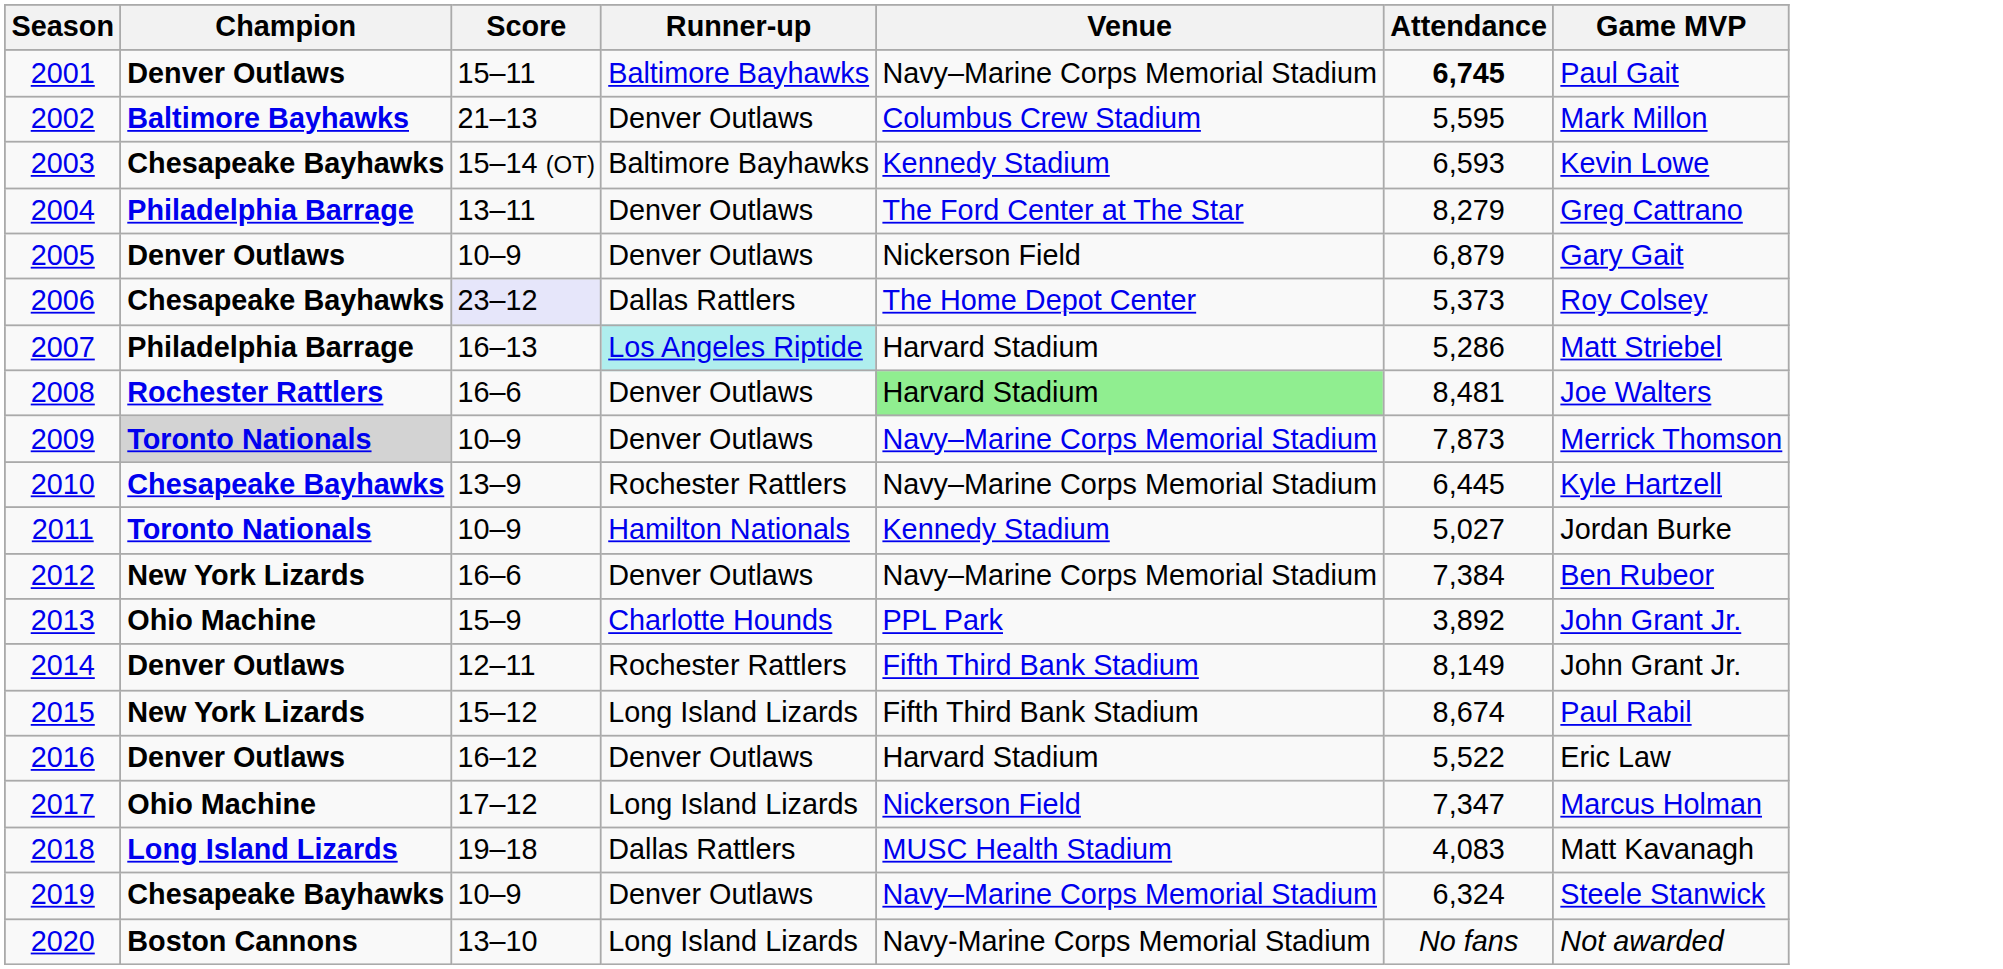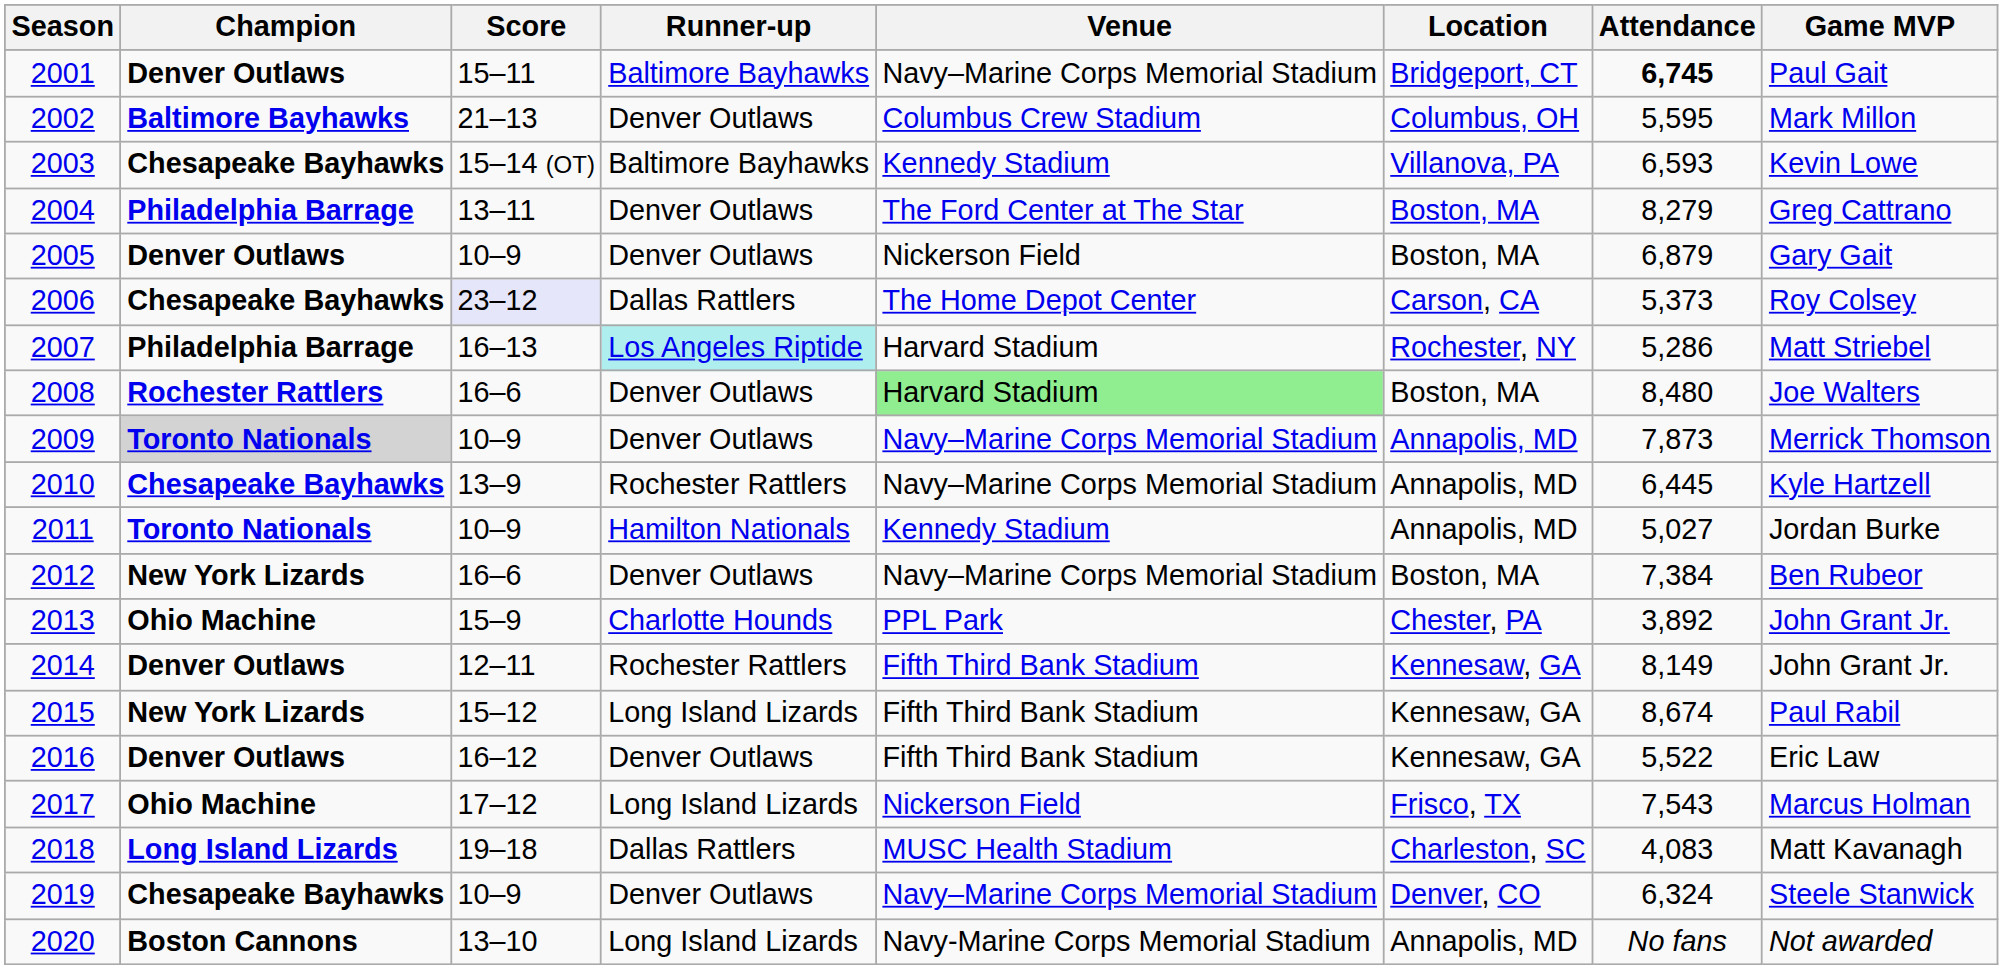 <table class="wikitable">
 <tr>
 <th>Season</th>
 <th>Champion</th>
 <th>Score</th>
 <th>Runner-up</th>
 <th>Venue</th>
+<th>Location</th>
 <th>Attendance</th>
 <th>Game MVP</th>
 </tr>
 <tr>
 <td style="text-align:center;"><a href='#'>2001</a></td>
 <td><strong>Denver Outlaws</strong></td>
 <td>15–11</td>
 <td><a href='#'>Baltimore Bayhawks</a></td>
 <td>Navy–Marine Corps Memorial Stadium</td>
+<td><a href='#'>Bridgeport, CT</a></td>
 <td align=center><strong>6,745</strong></td>
 <td><a href='#'>Paul Gait</a></td>
 </tr>
 <tr>
 <td style="text-align:center;"><a href='#'>2002</a></td>
 <td><a href='#'><strong>Baltimore Bayhawks</strong></a></td>
 <td>21–13</td>
 <td>Denver Outlaws</td>
 <td><a href='#'>Columbus Crew Stadium</a></td>
+<td><a href='#'>Columbus, OH</a></td>
 <td style="text-align:center;">5,595</td>
 <td><a href='#'>Mark Millon</a></td>
 </tr>
 <tr>
 <td style="text-align:center;"><a href='#'>2003</a></td>
 <td><strong>Chesapeake Bayhawks</strong></td>
 <td>15–14 <small>(OT)</small></td>
 <td>Baltimore Bayhawks</td>
 <td><a href='#'>Kennedy Stadium</a></td>
+<td><a href='#'>Villanova, PA</a></td>
 <td style="text-align:center;">6,593</td>
 <td><a href='#'>Kevin Lowe</a></td>
 </tr>
 <tr>
 <td style="text-align:center;"><a href='#'>2004</a></td>
 <td><strong><a href='#'>Philadelphia Barrage</a></strong></td>
 <td>13–11</td>
 <td>Denver Outlaws</td>
 <td><a href='#'>The Ford Center at The Star</a></td>
+<td><a href='#'>Boston, MA</a></td>
 <td style="text-align:center;">8,279</td>
 <td><a href='#'>Greg Cattrano</a></td>
 </tr>
 <tr>
 <td style="text-align:center;"><a href='#'>2005</a></td>
 <td><strong>Denver Outlaws</strong></td>
 <td>10–9</td>
 <td>Denver Outlaws</td>
 <td>Nickerson Field</td>
+<td>Boston, MA</td>
 <td style="text-align:center;">6,879</td>
 <td><a href='#'>Gary Gait</a></td>
 </tr>
 <tr>
 <td style="text-align:center;"><a href='#'>2006</a></td>
 <td><strong>Chesapeake Bayhawks</strong></td>
 <td style="background: lavender;">23–12</td>
 <td>Dallas Rattlers</td>
 <td><a href='#'>The Home Depot Center</a></td>
+<td><a href='#'>Carson</a>, <a href='#'>CA</a></td>
 <td style="text-align:center;">5,373</td>
 <td><a href='#'>Roy Colsey</a></td>
 </tr>
 <tr>
 <td style="text-align:center;"><a href='#'>2007</a></td>
 <td><strong>Philadelphia Barrage</strong></td>
 <td>16–13</td>
 <td style="background: paleturquoise;"><a href='#'>Los Angeles Riptide</a></td>
 <td>Harvard Stadium</td>
+<td><a href='#'>Rochester</a>, <a href='#'>NY</a></td>
 <td style="text-align:center;">5,286</td>
 <td><a href='#'>Matt Striebel</a></td>
 </tr>
 <tr>
 <td style="text-align:center;"><a href='#'>2008</a></td>
 <td><strong><a href='#'>Rochester Rattlers</a></strong></td>
 <td>16–6</td>
 <td>Denver Outlaws</td>
 <td style="background: lightgreen;">Harvard Stadium</td>
-<td style="text-align:center;">8,481</td>
+<td>Boston, MA</td>
+<td style="text-align:center;">8,480</td>
 <td><a href='#'>Joe Walters</a></td>
 </tr>
 <tr>
 <td style="text-align:center;"><a href='#'>2009</a></td>
 <td style="background: lightgrey;"><a href='#'><strong>Toronto Nationals</strong></a></td>
 <td>10–9</td>
 <td>Denver Outlaws</td>
 <td><a href='#'>Navy–Marine Corps Memorial Stadium</a></td>
+<td><a href='#'>Annapolis, MD</a></td>
 <td style="text-align:center;">7,873</td>
 <td><a href='#'>Merrick Thomson</a></td>
 </tr>
 <tr>
 <td style="text-align:center;"><a href='#'>2010</a></td>
 <td><strong><a href='#'>Chesapeake Bayhawks</a></strong></td>
 <td>13–9</td>
 <td>Rochester Rattlers</td>
 <td>Navy–Marine Corps Memorial Stadium</td>
+<td>Annapolis, MD</td>
 <td style="text-align:center;">6,445</td>
 <td><a href='#'>Kyle Hartzell</a></td>
 </tr>
 <tr>
 <td style="text-align:center;"><a href='#'>2011</a></td>
 <td><a href='#'><strong>Toronto Nationals</strong></a></td>
 <td>10–9</td>
 <td><a href='#'>Hamilton Nationals</a></td>
 <td><a href='#'>Kennedy Stadium</a></td>
+<td>Annapolis, MD</td>
 <td style="text-align:center;">5,027</td>
 <td>Jordan Burke</td>
 </tr>
 <tr>
 <td style="text-align:center;"><a href='#'>2012</a></td>
 <td><strong>New York Lizards</strong></td>
 <td>16–6</td>
 <td>Denver Outlaws</td>
 <td>Navy–Marine Corps Memorial Stadium</td>
+<td>Boston, MA</td>
 <td style="text-align:center;">7,384</td>
 <td><a href='#'>Ben Rubeor</a></td>
 </tr>
 <tr>
 <td style="text-align:center;"><a href='#'>2013</a></td>
 <td><strong>Ohio Machine</strong></td>
 <td>15–9</td>
 <td><a href='#'>Charlotte Hounds</a></td>
 <td><a href='#'>PPL Park</a></td>
+<td><a href='#'>Chester</a>, <a href='#'>PA</a></td>
 <td style="text-align:center;">3,892</td>
 <td><a href='#'>John Grant Jr.</a></td>
 </tr>
 <tr>
 <td style="text-align:center;"><a href='#'>2014</a></td>
 <td><strong>Denver Outlaws</strong></td>
 <td>12–11</td>
 <td>Rochester Rattlers</td>
 <td><a href='#'>Fifth Third Bank Stadium</a></td>
+<td><a href='#'>Kennesaw</a>, <a href='#'>GA</a></td>
 <td style="text-align:center;">8,149</td>
 <td>John Grant Jr.</td>
 </tr>
 <tr>
 <td style="text-align:center;"><a href='#'>2015</a></td>
 <td><strong>New York Lizards</strong></td>
 <td>15–12</td>
 <td>Long Island Lizards</td>
 <td>Fifth Third Bank Stadium</td>
+<td>Kennesaw, GA</td>
 <td style="text-align:center;">8,674</td>
 <td><a href='#'>Paul Rabil</a></td>
 </tr>
 <tr>
 <td style="text-align:center;"><a href='#'>2016</a></td>
 <td><strong>Denver Outlaws</strong></td>
 <td>16–12</td>
 <td>Denver Outlaws</td>
-<td>Harvard Stadium</td>
+<td>Fifth Third Bank Stadium</td>
+<td>Kennesaw, GA</td>
 <td style="text-align:center;">5,522</td>
 <td>Eric Law</td>
 </tr>
 <tr>
 <td style="text-align:center;"><a href='#'>2017</a></td>
 <td><strong>Ohio Machine</strong></td>
 <td>17–12</td>
 <td>Long Island Lizards</td>
 <td><a href='#'>Nickerson Field</a></td>
-<td style="text-align:center;">7,347</td>
+<td><a href='#'>Frisco</a>, <a href='#'>TX</a></td>
+<td style="text-align:center;">7,543</td>
 <td><a href='#'>Marcus Holman</a></td>
 </tr>
 <tr>
 <td style="text-align:center;"><a href='#'>2018</a></td>
 <td><a href='#'><strong>Long Island Lizards</strong></a></td>
 <td>19–18</td>
 <td>Dallas Rattlers</td>
 <td><a href='#'>MUSC Health Stadium</a></td>
+<td><a href='#'>Charleston</a>, <a href='#'>SC</a></td>
 <td style="text-align:center;">4,083</td>
 <td>Matt Kavanagh</td>
 </tr>
 <tr>
 <td style="text-align:center;"><a href='#'>2019</a></td>
 <td><strong>Chesapeake Bayhawks</strong></td>
 <td>10–9</td>
 <td>Denver Outlaws</td>
 <td><a href='#'>Navy–Marine Corps Memorial Stadium</a></td>
+<td><a href='#'>Denver</a>, <a href='#'>CO</a></td>
 <td style="text-align:center;">6,324</td>
 <td><a href='#'>Steele Stanwick</a></td>
 </tr>
 <tr>
 <td style="text-align:center;"><a href='#'>2020</a></td>
 <td><strong>Boston Cannons</strong></td>
 <td>13–10</td>
 <td>Long Island Lizards</td>
 <td>Navy-Marine Corps Memorial Stadium</td>
+<td>Annapolis, MD</td>
 <td style="text-align:center;"><em>No fans</em></td>
 <td><em>Not awarded</em></td>
 </tr>
 </table>
